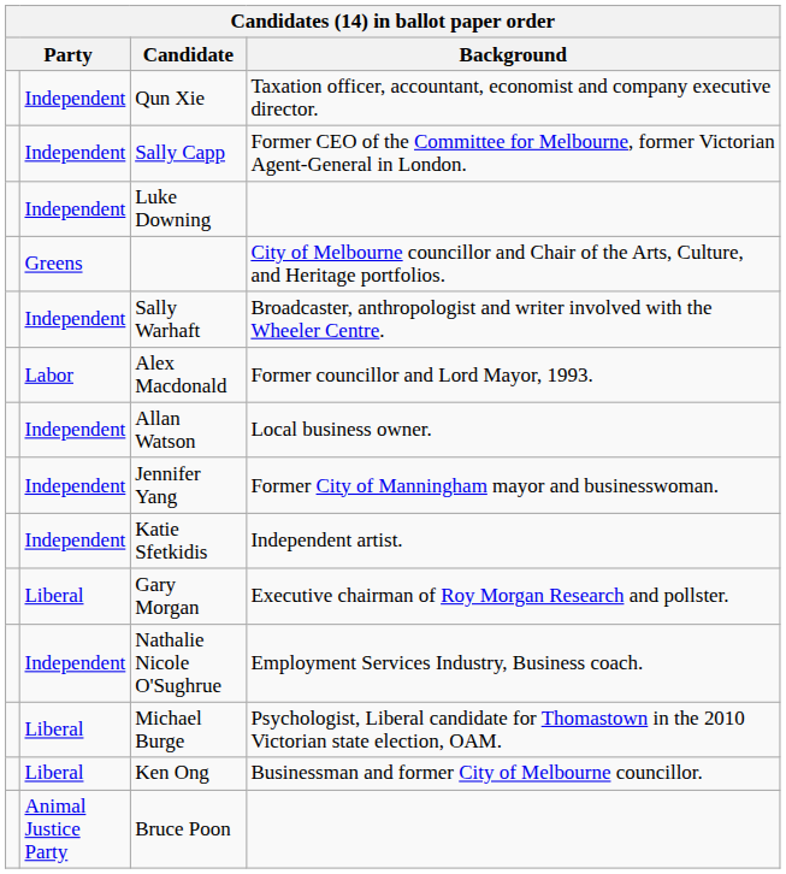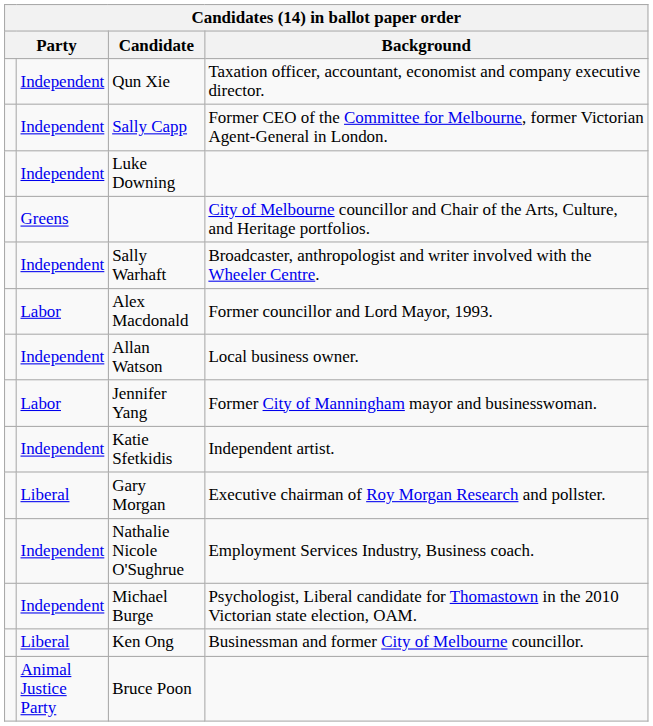 <table class="wikitable">
 <tr>
 <th colspan=4>Candidates (14) in ballot paper order</th>
 </tr>
 <tr>
 <th colspan=2>Party</th>
 <th width=15%>Candidate</th>
 <th width=70%>Background</th>
 </tr>
 <tr>
 <td width=3pt > </td>
 <td><a href='#'>Independent</a></td>
 <td>Qun Xie</td>
 <td>Taxation officer, accountant, economist and company executive director.</td>
 </tr>
 <tr>
 <td width=3pt > </td>
 <td><a href='#'>Independent</a></td>
 <td><a href='#'>Sally Capp</a></td>
 <td>Former CEO of the <a href='#'>Committee for Melbourne</a>, former Victorian Agent-General in London.</td>
 </tr>
 <tr>
 <td width=3pt > </td>
 <td><a href='#'>Independent</a></td>
 <td>Luke Downing</td>
 <td></td>
 </tr>
 <tr>
 <td width=3pt > </td>
 <td><a href='#'>Greens</a></td>
 <td></td>
 <td><a href='#'>City of Melbourne</a> councillor and Chair of the Arts, Culture, and Heritage portfolios.</td>
 </tr>
 <tr>
 <td width=3pt > </td>
 <td><a href='#'>Independent</a></td>
 <td>Sally Warhaft</td>
 <td>Broadcaster, anthropologist and writer involved with the <a href='#'>Wheeler Centre</a>.</td>
 </tr>
 <tr>
 <td width=3pt > </td>
 <td><a href='#'>Labor</a></td>
 <td>Alex Macdonald</td>
 <td>Former councillor and Lord Mayor, 1993.</td>
 </tr>
 <tr>
 <td width=3pt > </td>
 <td><a href='#'>Independent</a></td>
 <td>Allan Watson</td>
 <td>Local business owner.</td>
 </tr>
 <tr>
 <td width=3pt > </td>
-<td><a href='#'>Independent</a></td>
+<td><a href='#'>Labor</a></td>
 <td>Jennifer Yang</td>
 <td>Former <a href='#'>City of Manningham</a> mayor and businesswoman.</td>
 </tr>
 <tr>
 <td width=3pt > </td>
 <td><a href='#'>Independent</a></td>
 <td>Katie Sfetkidis</td>
 <td>Independent artist.</td>
 </tr>
 <tr>
 <td width=3pt > </td>
 <td><a href='#'>Liberal</a></td>
 <td>Gary Morgan</td>
 <td>Executive chairman of <a href='#'>Roy Morgan Research</a> and pollster.</td>
 </tr>
 <tr>
 <td width=3pt > </td>
 <td><a href='#'>Independent</a></td>
 <td>Nathalie Nicole O'Sughrue</td>
 <td>Employment Services Industry, Business coach.</td>
 </tr>
 <tr>
 <td width=3pt > </td>
-<td><a href='#'>Liberal</a></td>
+<td><a href='#'>Independent</a></td>
 <td>Michael Burge</td>
 <td>Psychologist, Liberal candidate for <a href='#'>Thomastown</a> in the 2010 Victorian state election, OAM.</td>
 </tr>
 <tr>
 <td width=3pt > </td>
 <td><a href='#'>Liberal</a></td>
 <td>Ken Ong</td>
 <td>Businessman and former <a href='#'>City of Melbourne</a> councillor.</td>
 </tr>
 <tr>
 <td width=3pt > </td>
 <td><a href='#'>Animal Justice Party</a></td>
 <td>Bruce Poon</td>
 <td></td>
 </tr>
 </table>
